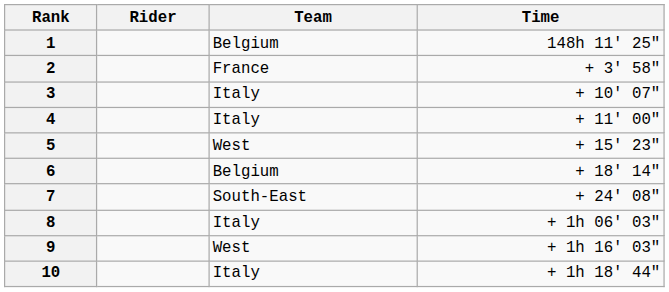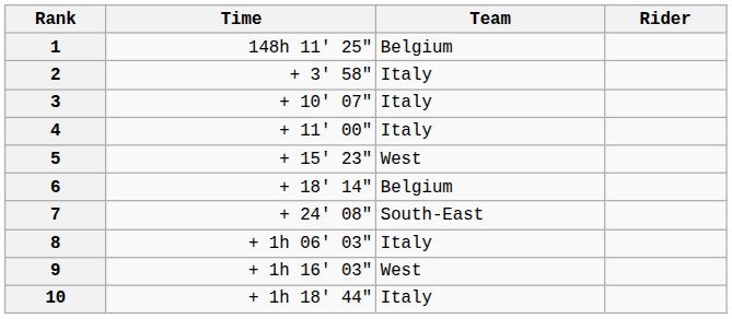 <table class="wikitable" style="width:42em;margin-bottom:0;">
 <tr>
 <th scope="col">Rank</th>
+<th scope="col">Time</th>
+<th scope="col">Team</th>
 <th scope="col">Rider</th>
-<th scope="col">Team</th>
-<th scope="col">Time</th>
 </tr>
 <tr>
 <th scope="row">1</th>
+<td style="text-align:right;">148h 11' 25"</td>
+<td>Belgium</td>
 <td></td>
-<td>Belgium</td>
-<td style="text-align:right;">148h 11' 25"</td>
 </tr>
 <tr>
 <th scope="row">2</th>
+<td style="text-align:right;">+ 3' 58"</td>
+<td>Italy</td>
 <td></td>
-<td>France</td>
-<td style="text-align:right;">+ 3' 58"</td>
 </tr>
 <tr>
 <th scope="row">3</th>
+<td style="text-align:right;">+ 10' 07"</td>
+<td>Italy</td>
 <td></td>
-<td>Italy</td>
-<td style="text-align:right;">+ 10' 07"</td>
 </tr>
 <tr>
 <th scope="row">4</th>
+<td style="text-align:right;">+ 11' 00"</td>
+<td>Italy</td>
 <td></td>
-<td>Italy</td>
-<td style="text-align:right;">+ 11' 00"</td>
 </tr>
 <tr>
 <th scope="row">5</th>
+<td style="text-align:right;">+ 15' 23"</td>
+<td>West</td>
 <td></td>
-<td>West</td>
-<td style="text-align:right;">+ 15' 23"</td>
 </tr>
 <tr>
 <th scope="row">6</th>
+<td style="text-align:right;">+ 18' 14"</td>
+<td>Belgium</td>
 <td></td>
-<td>Belgium</td>
-<td style="text-align:right;">+ 18' 14"</td>
 </tr>
 <tr>
 <th scope="row">7</th>
+<td style="text-align:right;">+ 24' 08"</td>
+<td>South-East</td>
 <td></td>
-<td>South-East</td>
-<td style="text-align:right;">+ 24' 08"</td>
 </tr>
 <tr>
 <th scope="row">8</th>
+<td style="text-align:right;">+ 1h 06' 03"</td>
+<td>Italy</td>
 <td></td>
-<td>Italy</td>
-<td style="text-align:right;">+ 1h 06' 03"</td>
 </tr>
 <tr>
 <th scope="row">9</th>
+<td style="text-align:right;">+ 1h 16' 03"</td>
+<td>West</td>
 <td></td>
-<td>West</td>
-<td style="text-align:right;">+ 1h 16' 03"</td>
 </tr>
 <tr>
 <th scope="row">10</th>
+<td style="text-align:right;">+ 1h 18' 44"</td>
+<td>Italy</td>
 <td></td>
-<td>Italy</td>
-<td style="text-align:right;">+ 1h 18' 44"</td>
 </tr>
 </table>
